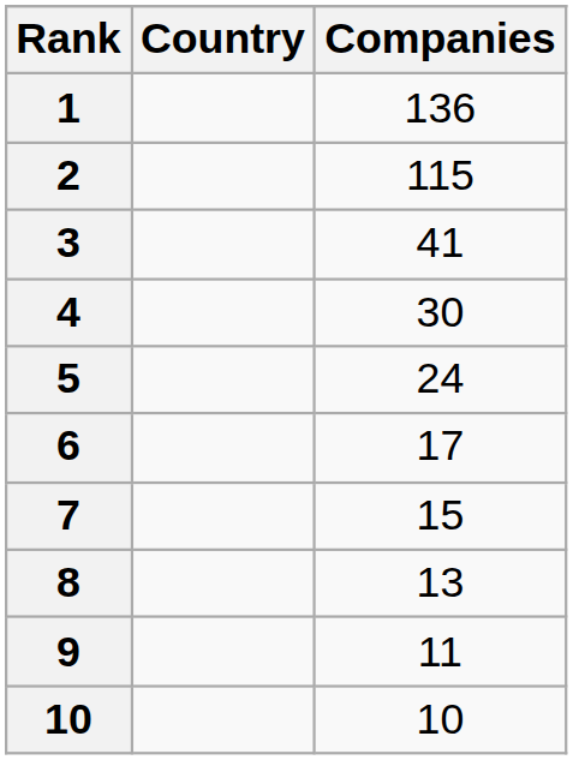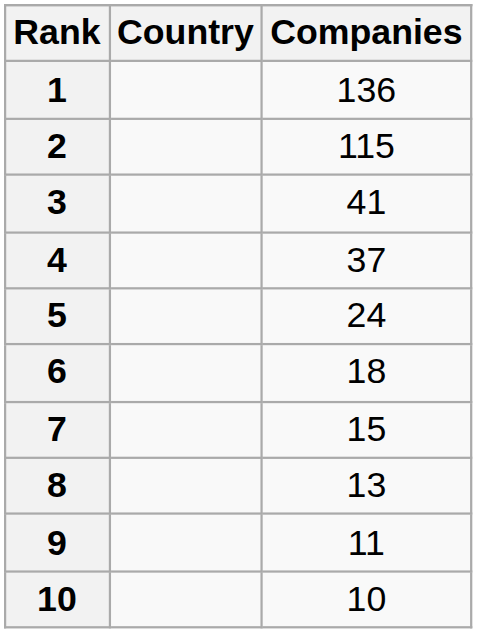 <table class="wikitable sortable plainrowheaders" style="text-align: center">
 <tr>
 </tr>
 <tr>
 <th scope="col">Rank</th>
 <th scope="col">Country</th>
 <th scope="col">Companies</th>
 </tr>
 <tr>
 <th scope="row">1</th>
 <td style="text-align: left;"></td>
 <td>136</td>
 </tr>
 <tr>
 <th scope="row">2</th>
 <td style="text-align: left;"></td>
 <td>115</td>
 </tr>
 <tr>
 <th scope="row">3</th>
 <td style="text-align: left;"></td>
 <td>41</td>
 </tr>
 <tr>
 <th scope="row">4</th>
 <td style="text-align: left;"></td>
-<td>30</td>
+<td>37</td>
 </tr>
 <tr>
 <th scope="row">5</th>
 <td style="text-align: left;"></td>
 <td>24</td>
 </tr>
 <tr>
 <th scope="row">6</th>
 <td style="text-align: left;"></td>
-<td>17</td>
+<td>18</td>
 </tr>
 <tr>
 <th scope="row">7</th>
 <td style="text-align: left;"></td>
 <td>15</td>
 </tr>
 <tr>
 <th scope="row">8</th>
 <td style="text-align: left;"></td>
 <td>13</td>
 </tr>
 <tr>
 <th scope="row">9</th>
 <td style="text-align: left;"></td>
 <td>11</td>
 </tr>
 <tr>
 <th scope="row">10</th>
 <td style="text-align: left;"></td>
 <td>10</td>
 </tr>
 </table>
